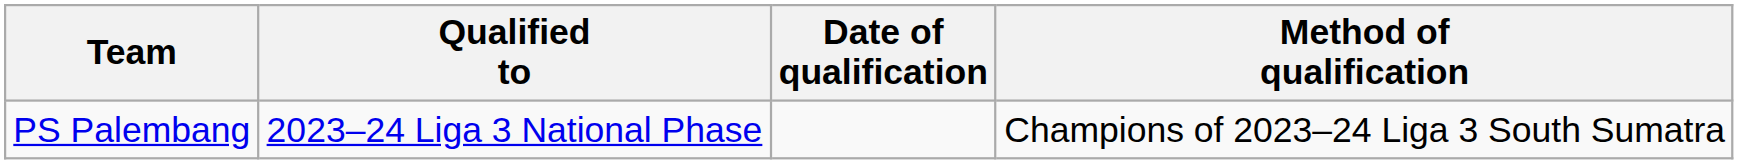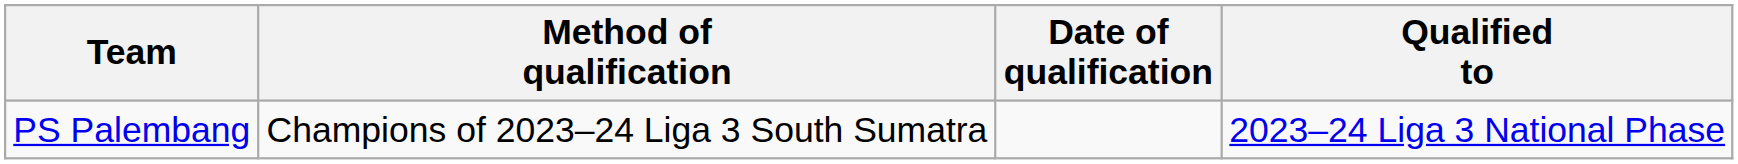 <table class="wikitable sortable" style="text-align: left;">
 <tr>
 <th>Team</th>
+<th>Method of <br> qualification</th>
+<th>Date of <br> qualification</th>
 <th>Qualified <br> to<br></th>
-<th>Date of <br> qualification</th>
-<th>Method of <br> qualification</th>
 </tr>
 <tr>
 <td><a href='#'>PS Palembang</a></td>
+<td {{Sort>Champions of 2023–24 Liga 3 South Sumatra</td>
+<td></td>
 <td><a href='#'>2023–24 Liga 3 National Phase</a></td>
-<td></td>
-<td {{Sort>Champions of 2023–24 Liga 3 South Sumatra</td>
 </tr>
 </table>
